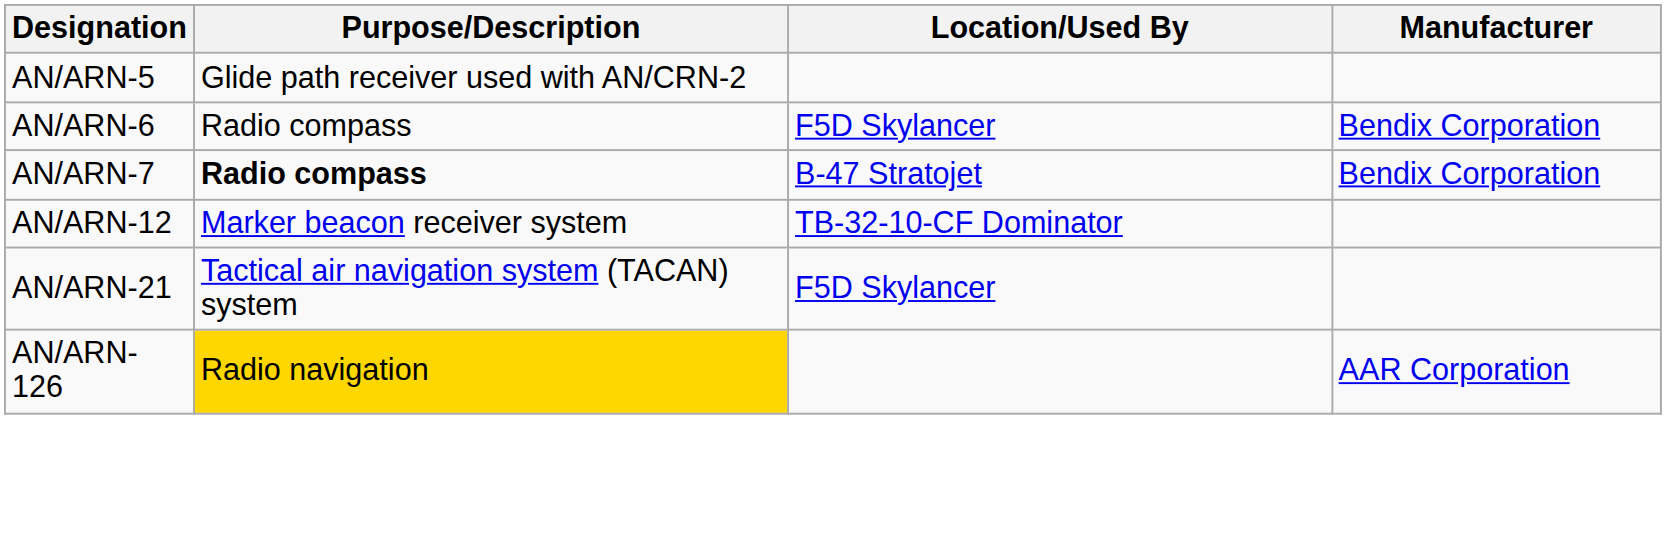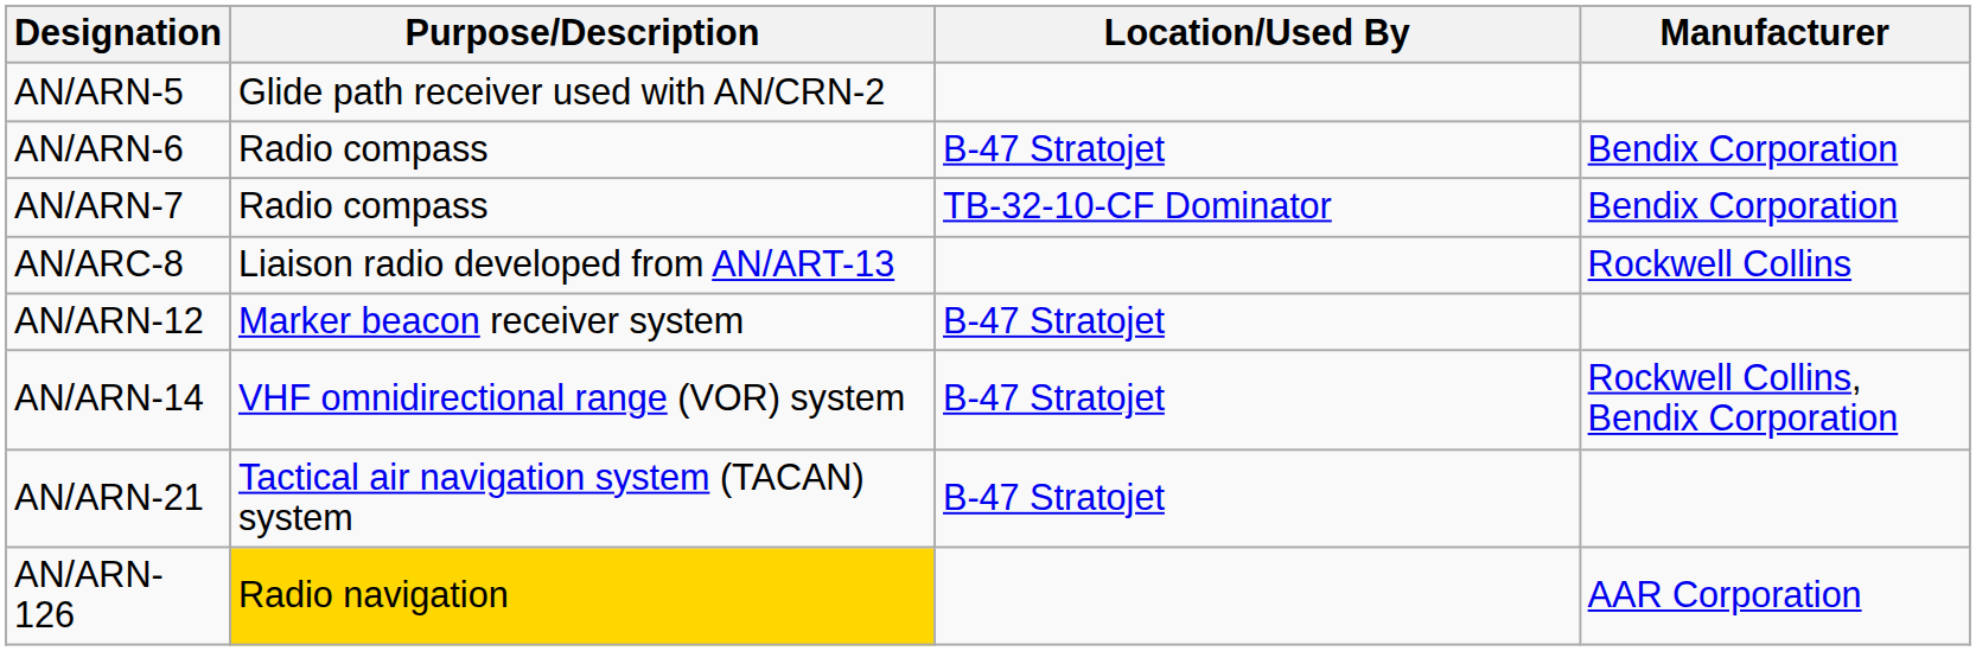 <table class="wikitable sortable">
 <tr>
 <th scope="col">Designation</th>
 <th scope="col" style="width: 500px;">Purpose/Description</th>
 <th scope="col" style="width: 500px;">Location/Used By</th>
 <th scope="col" style="width: 250px;">Manufacturer</th>
 </tr>
 <tr>
 <td>AN/ARN-5</td>
 <td>Glide path receiver used with AN/CRN-2</td>
 <td></td>
 <td></td>
 </tr>
 <tr>
 <td>AN/ARN-6</td>
 <td>Radio compass</td>
-<td><a href='#'>F5D Skylancer</a></td>
+<td><a href='#'>B-47 Stratojet</a></td>
 <td><a href='#'>Bendix Corporation</a></td>
 </tr>
 <tr>
 <td>AN/ARN-7</td>
-<td><strong>Radio compass</strong></td>
-<td><a href='#'>B-47 Stratojet</a></td>
+<td>Radio compass</td>
+<td><a href='#'>TB-32-10-CF Dominator</a></td>
 <td><a href='#'>Bendix Corporation</a></td>
+</tr>
+<tr>
+<td>AN/ARC-8</td>
+<td>Liaison radio developed from <a href='#'>AN/ART-13</a></td>
+<td></td>
+<td><a href='#'>Rockwell Collins</a></td>
 </tr>
 <tr>
 <td>AN/ARN-12</td>
 <td><a href='#'>Marker beacon</a> receiver system</td>
-<td><a href='#'>TB-32-10-CF Dominator</a></td>
+<td><a href='#'>B-47 Stratojet</a></td>
 <td></td>
+</tr>
+<tr>
+<td>AN/ARN-14</td>
+<td><a href='#'>VHF omnidirectional range</a> (VOR) system</td>
+<td><a href='#'>B-47 Stratojet</a></td>
+<td><a href='#'>Rockwell Collins</a>, <a href='#'>Bendix Corporation</a></td>
 </tr>
 <tr>
 <td>AN/ARN-21</td>
 <td><a href='#'>Tactical air navigation system</a> (TACAN) system</td>
-<td><a href='#'>F5D Skylancer</a></td>
+<td><a href='#'>B-47 Stratojet</a></td>
 <td></td>
 </tr>
 <tr>
 <td>AN/ARN-126</td>
 <td style="background: gold;">Radio navigation</td>
 <td></td>
 <td><a href='#'>AAR Corporation</a></td>
 </tr>
 </table>
